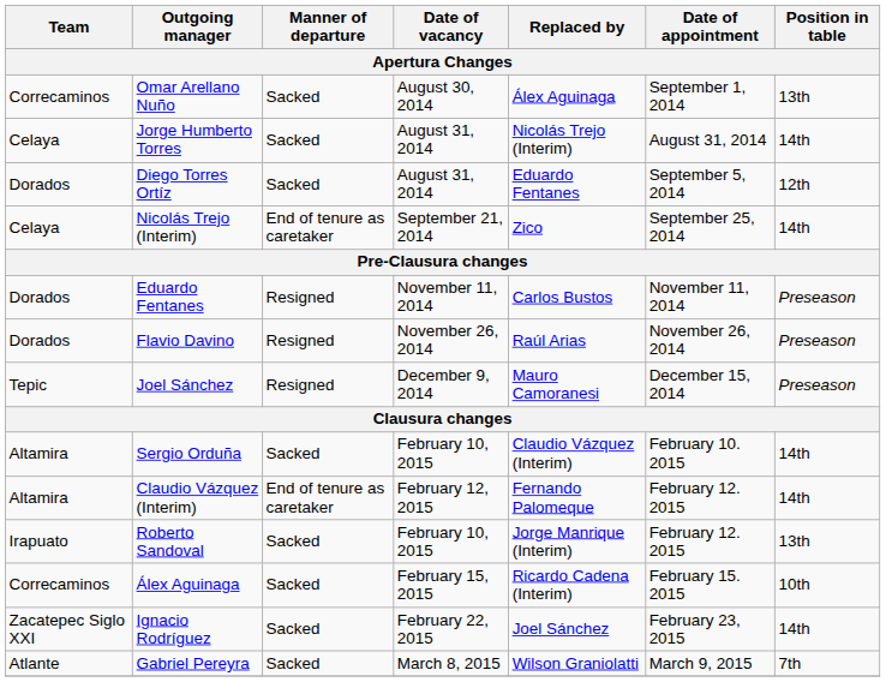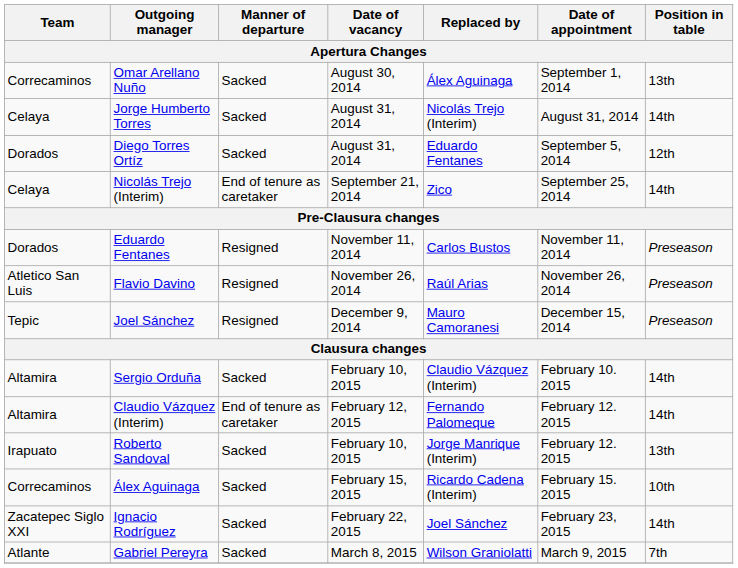 <table class="wikitable sortable">
 <tr>
 <th>Team</th>
 <th>Outgoing manager</th>
 <th>Manner of departure</th>
 <th>Date of vacancy</th>
 <th>Replaced by</th>
 <th>Date of appointment</th>
 <th>Position in table</th>
 </tr>
 <tr>
 <th colspan=7>Apertura Changes</th>
 </tr>
 <tr>
 <td>Correcaminos</td>
 <td> <a href='#'>Omar Arellano Nuño</a></td>
 <td>Sacked</td>
 <td>August 30, 2014</td>
 <td> <a href='#'>Álex Aguinaga</a></td>
 <td>September 1, 2014</td>
 <td>13th</td>
 </tr>
 <tr>
 <td>Celaya</td>
 <td> <a href='#'>Jorge Humberto Torres</a></td>
 <td>Sacked</td>
 <td>August 31, 2014</td>
 <td> <a href='#'>Nicolás Trejo</a> (Interim)</td>
 <td>August 31, 2014</td>
 <td>14th</td>
 </tr>
 <tr>
 <td>Dorados</td>
 <td> <a href='#'>Diego Torres Ortíz</a></td>
 <td>Sacked</td>
 <td>August 31, 2014</td>
 <td> <a href='#'>Eduardo Fentanes</a></td>
 <td>September 5, 2014</td>
 <td>12th</td>
 </tr>
 <tr>
 <td>Celaya</td>
 <td> <a href='#'>Nicolás Trejo</a> (Interim)</td>
 <td>End of tenure as caretaker</td>
 <td>September 21, 2014</td>
 <td> <a href='#'>Zico</a></td>
 <td>September 25, 2014</td>
 <td>14th</td>
 </tr>
 <tr>
 <th colspan=7>Pre-Clausura changes</th>
 </tr>
 <tr>
 <td>Dorados</td>
 <td> <a href='#'>Eduardo Fentanes</a></td>
 <td>Resigned</td>
 <td>November 11, 2014</td>
 <td> <a href='#'>Carlos Bustos</a></td>
 <td>November 11, 2014</td>
 <td><em>Preseason</em></td>
 </tr>
 <tr>
-<td>Dorados</td>
+<td>Atletico San Luis</td>
 <td> <a href='#'>Flavio Davino</a></td>
 <td>Resigned</td>
 <td>November 26, 2014</td>
 <td> <a href='#'>Raúl Arias</a></td>
 <td>November 26, 2014</td>
 <td><em>Preseason</em></td>
 </tr>
 <tr>
 <td>Tepic</td>
 <td> <a href='#'>Joel Sánchez</a></td>
 <td>Resigned</td>
 <td>December 9, 2014</td>
 <td> <a href='#'>Mauro Camoranesi</a></td>
 <td>December 15, 2014</td>
 <td><em>Preseason</em></td>
 </tr>
 <tr>
 <th colspan=7>Clausura changes</th>
 </tr>
 <tr>
 <td>Altamira</td>
 <td> <a href='#'>Sergio Orduña</a></td>
 <td>Sacked</td>
 <td>February 10, 2015</td>
 <td> <a href='#'>Claudio Vázquez</a> (Interim)</td>
 <td>February 10. 2015</td>
 <td>14th</td>
 </tr>
 <tr>
 <td>Altamira</td>
 <td> <a href='#'>Claudio Vázquez</a> (Interim)</td>
 <td>End of tenure as caretaker</td>
 <td>February 12, 2015</td>
 <td> <a href='#'>Fernando Palomeque</a></td>
 <td>February 12. 2015</td>
 <td>14th</td>
 </tr>
 <tr>
 <td>Irapuato</td>
 <td> <a href='#'>Roberto Sandoval</a></td>
 <td>Sacked</td>
 <td>February 10, 2015</td>
 <td> <a href='#'>Jorge Manrique</a> (Interim)</td>
 <td>February 12. 2015</td>
 <td>13th</td>
 </tr>
 <tr>
 <td>Correcaminos</td>
 <td> <a href='#'>Álex Aguinaga</a></td>
 <td>Sacked</td>
 <td>February 15, 2015</td>
 <td> <a href='#'>Ricardo Cadena</a> (Interim)</td>
 <td>February 15. 2015</td>
 <td>10th</td>
 </tr>
 <tr>
 <td>Zacatepec Siglo XXI</td>
 <td> <a href='#'>Ignacio Rodríguez</a></td>
 <td>Sacked</td>
 <td>February 22, 2015</td>
 <td> <a href='#'>Joel Sánchez</a></td>
 <td>February 23, 2015</td>
 <td>14th</td>
 </tr>
 <tr>
 <td>Atlante</td>
 <td> <a href='#'>Gabriel Pereyra</a></td>
 <td>Sacked</td>
 <td>March 8, 2015</td>
 <td> <a href='#'>Wilson Graniolatti</a></td>
 <td>March 9, 2015</td>
 <td>7th</td>
 </tr>
 <tr>
 </tr>
 </table>
